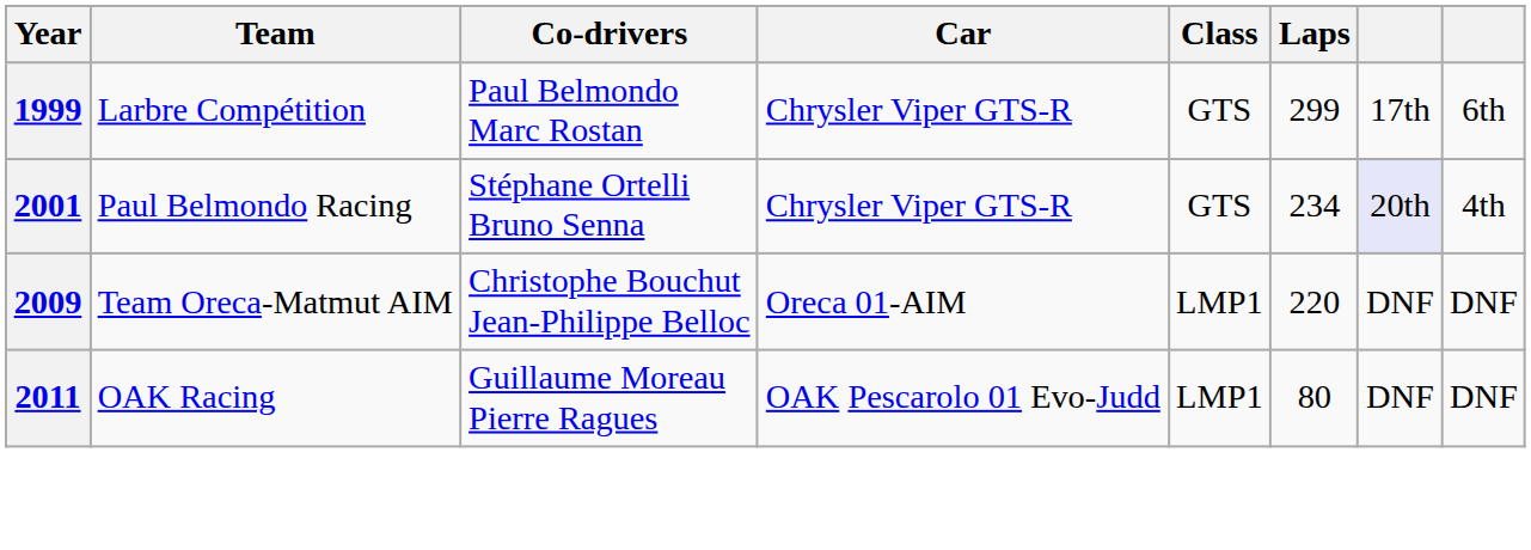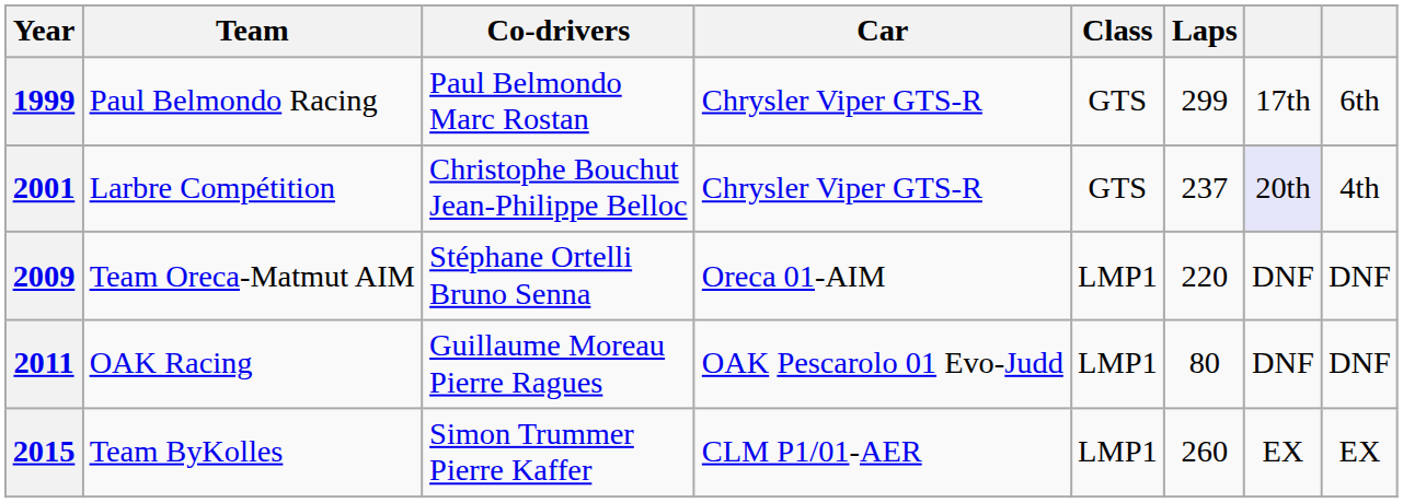 <table class="wikitable" style="text-align:center; font-size:90%">
 <tr>
 <th>Year</th>
 <th>Team</th>
 <th>Co-drivers</th>
 <th>Car</th>
 <th>Class</th>
 <th>Laps</th>
 <th></th>
 <th></th>
 </tr>
 <tr>
 <th><a href='#'>1999</a></th>
-<td align="left" nowrap> <a href='#'>Larbre Compétition</a></td>
+<td align="left" nowrap> <a href='#'>Paul Belmondo</a> Racing</td>
 <td align="left" nowrap> <a href='#'>Paul Belmondo</a><br> <a href='#'>Marc Rostan</a></td>
 <td align="left" nowrap><a href='#'>Chrysler Viper GTS-R</a></td>
 <td>GTS</td>
 <td>299</td>
 <td>17th</td>
 <td>6th</td>
 </tr>
 <tr>
 <th><a href='#'>2001</a></th>
-<td align="left" nowrap> <a href='#'>Paul Belmondo</a> Racing</td>
-<td align="left" nowrap> <a href='#'>Stéphane Ortelli</a><br> <a href='#'>Bruno Senna</a></td>
+<td align="left" nowrap> <a href='#'>Larbre Compétition</a></td>
+<td align="left" nowrap> <a href='#'>Christophe Bouchut</a><br> <a href='#'>Jean-Philippe Belloc</a></td>
 <td align="left" nowrap><a href='#'>Chrysler Viper GTS-R</a></td>
 <td>GTS</td>
-<td>234</td>
+<td>237</td>
 <td style="background: lavender;">20th</td>
 <td>4th</td>
 </tr>
 <tr>
 <th><a href='#'>2009</a></th>
 <td align="left" nowrap> <a href='#'>Team Oreca</a>-Matmut AIM</td>
-<td align="left" nowrap> <a href='#'>Christophe Bouchut</a><br> <a href='#'>Jean-Philippe Belloc</a></td>
+<td align="left" nowrap> <a href='#'>Stéphane Ortelli</a><br> <a href='#'>Bruno Senna</a></td>
 <td align="left" nowrap><a href='#'>Oreca 01</a>-AIM</td>
 <td>LMP1</td>
 <td>220</td>
 <td>DNF</td>
 <td>DNF</td>
 </tr>
 <tr>
 <th><a href='#'>2011</a></th>
 <td align="left" nowrap> <a href='#'>OAK Racing</a></td>
 <td align="left" nowrap> <a href='#'>Guillaume Moreau</a><br> <a href='#'>Pierre Ragues</a></td>
 <td align="left" nowrap><a href='#'>OAK</a> <a href='#'>Pescarolo 01</a> Evo-<a href='#'>Judd</a></td>
 <td>LMP1</td>
 <td>80</td>
 <td>DNF</td>
 <td>DNF</td>
 </tr>
+<tr>
+<th><a href='#'>2015</a></th>
+<td align="left" nowrap> <a href='#'>Team ByKolles</a></td>
+<td align="left" nowrap> <a href='#'>Simon Trummer</a><br> <a href='#'>Pierre Kaffer</a></td>
+<td align="left" nowrap><a href='#'>CLM P1/01</a>-<a href='#'>AER</a></td>
+<td>LMP1</td>
+<td>260</td>
+<td>EX</td>
+<td>EX</td>
+</tr>
 </table>
